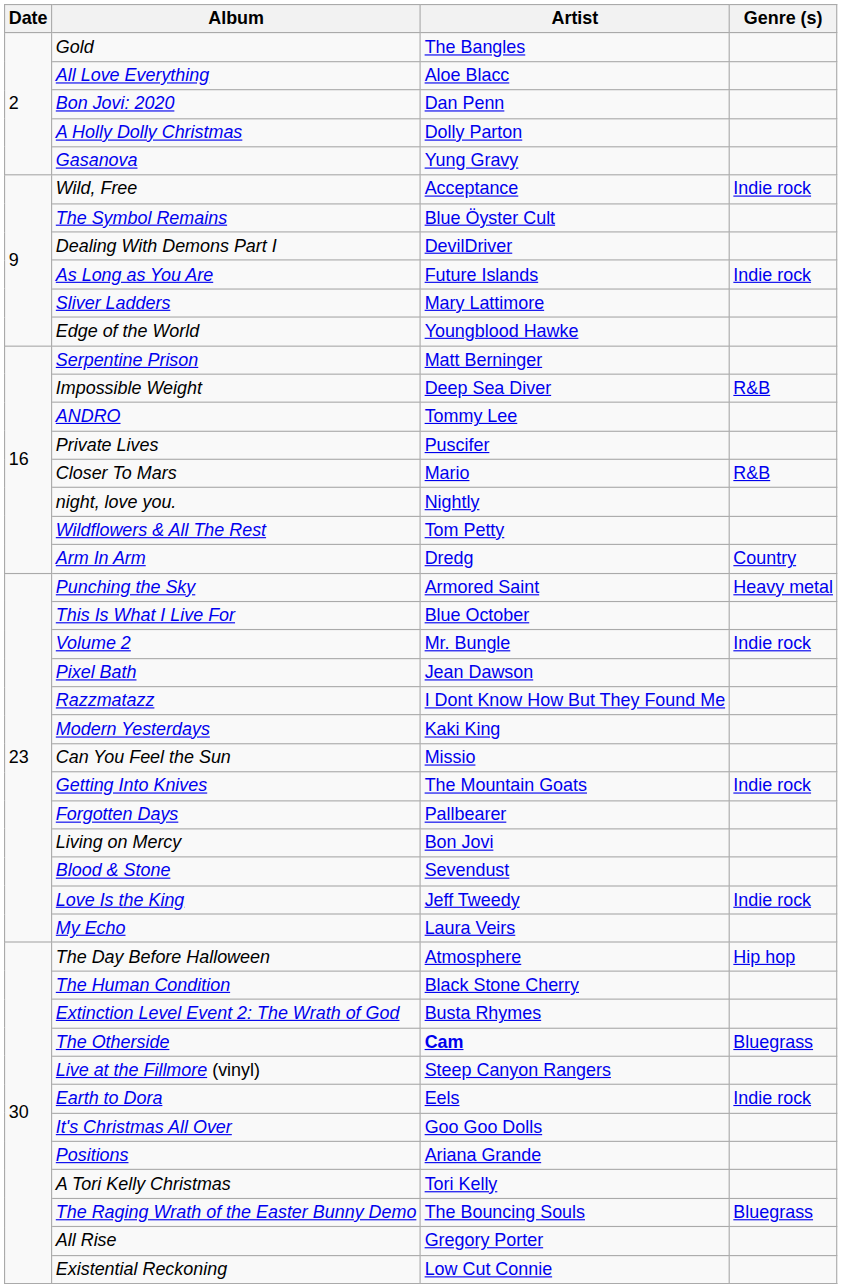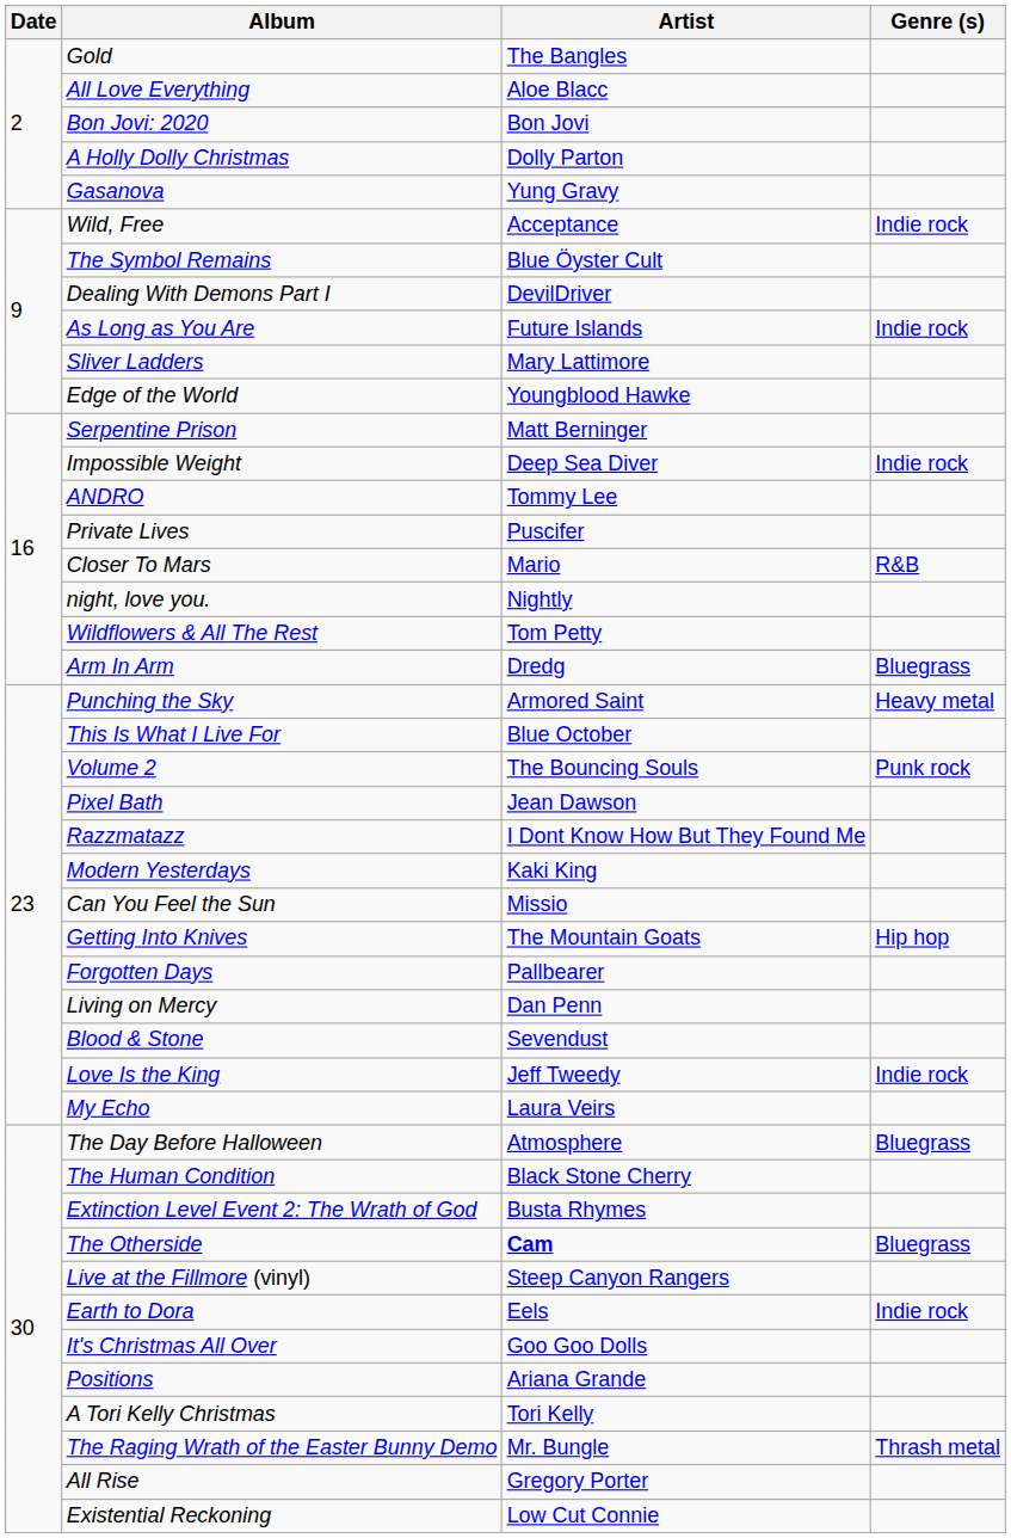 <table class="wikitable">
 <tr>
 <th>Date</th>
 <th>Album</th>
 <th>Artist</th>
 <th>Genre (s)</th>
 </tr>
 <tr>
 <td rowspan="5">2</td>
 <td><em>Gold</em></td>
 <td><a href='#'>The Bangles</a></td>
 <td></td>
 </tr>
 <tr>
 <td><em><a href='#'>All Love Everything</a></em></td>
 <td><a href='#'>Aloe Blacc</a></td>
 <td></td>
 </tr>
 <tr>
 <td><em><a href='#'>Bon Jovi: 2020</a></em></td>
-<td><a href='#'>Dan Penn</a></td>
+<td><a href='#'>Bon Jovi</a></td>
 <td></td>
 </tr>
 <tr>
 <td><em><a href='#'>A Holly Dolly Christmas</a></em></td>
 <td><a href='#'>Dolly Parton</a></td>
 <td></td>
 </tr>
 <tr>
 <td><em><a href='#'>Gasanova</a></em></td>
 <td><a href='#'>Yung Gravy</a></td>
 <td></td>
 </tr>
 <tr>
 <td rowspan="6">9</td>
 <td><em>Wild, Free</em></td>
 <td><a href='#'>Acceptance</a></td>
 <td><a href='#'>Indie rock</a></td>
 </tr>
 <tr>
 <td><em><a href='#'>The Symbol Remains</a></em></td>
 <td><a href='#'>Blue Öyster Cult</a></td>
 <td></td>
 </tr>
 <tr>
 <td><em>Dealing With Demons Part I</em></td>
 <td><a href='#'>DevilDriver</a></td>
 <td></td>
 </tr>
 <tr>
 <td><em><a href='#'>As Long as You Are</a></em></td>
 <td><a href='#'>Future Islands</a></td>
 <td><a href='#'>Indie rock</a></td>
 </tr>
 <tr>
 <td><em><a href='#'>Sliver Ladders</a></em></td>
 <td><a href='#'>Mary Lattimore</a></td>
 <td></td>
 </tr>
 <tr>
 <td><em>Edge of the World</em></td>
 <td><a href='#'>Youngblood Hawke</a></td>
 <td></td>
 </tr>
 <tr>
 <td rowspan="8">16</td>
 <td><em><a href='#'>Serpentine Prison</a></em></td>
 <td><a href='#'>Matt Berninger</a></td>
 <td></td>
 </tr>
 <tr>
 <td><em>Impossible Weight</em></td>
 <td><a href='#'>Deep Sea Diver</a></td>
-<td><a href='#'>R&B</a></td>
+<td><a href='#'>Indie rock</a></td>
 </tr>
 <tr>
 <td><em><a href='#'>ANDRO</a></em></td>
 <td><a href='#'>Tommy Lee</a></td>
 <td></td>
 </tr>
 <tr>
 <td><em>Private Lives</em></td>
 <td><a href='#'>Puscifer</a></td>
 <td></td>
 </tr>
 <tr>
 <td><em>Closer To Mars</em></td>
 <td><a href='#'>Mario</a></td>
 <td><a href='#'>R&B</a></td>
 </tr>
 <tr>
 <td><em>night, love you.</em></td>
 <td><a href='#'>Nightly</a></td>
 <td></td>
 </tr>
 <tr>
 <td><em><a href='#'>Wildflowers & All The Rest</a></em></td>
 <td><a href='#'>Tom Petty</a></td>
 <td></td>
 </tr>
 <tr>
 <td><em><a href='#'>Arm In Arm</a></em></td>
 <td><a href='#'>Dredg</a></td>
-<td><a href='#'>Country</a></td>
+<td><a href='#'>Bluegrass</a></td>
 </tr>
 <tr>
 <td rowspan="13">23</td>
 <td><em><a href='#'>Punching the Sky</a></em></td>
 <td><a href='#'>Armored Saint</a></td>
 <td><a href='#'>Heavy metal</a></td>
 </tr>
 <tr>
 <td><em><a href='#'>This Is What I Live For</a></em></td>
 <td><a href='#'>Blue October</a></td>
 <td></td>
 </tr>
 <tr>
 <td><em><a href='#'>Volume 2</a></em></td>
-<td><a href='#'>Mr. Bungle</a></td>
-<td><a href='#'>Indie rock</a></td>
+<td><a href='#'>The Bouncing Souls</a></td>
+<td><a href='#'>Punk rock</a></td>
 </tr>
 <tr>
 <td><em><a href='#'>Pixel Bath</a></em></td>
 <td><a href='#'>Jean Dawson</a></td>
 <td></td>
 </tr>
 <tr>
 <td><em><a href='#'>Razzmatazz</a></em></td>
 <td><a href='#'>I Dont Know How But They Found Me</a></td>
 <td></td>
 </tr>
 <tr>
 <td><em><a href='#'>Modern Yesterdays</a></em></td>
 <td><a href='#'>Kaki King</a></td>
 <td></td>
 </tr>
 <tr>
 <td><em>Can You Feel the Sun</em></td>
 <td><a href='#'>Missio</a></td>
 <td></td>
 </tr>
 <tr>
 <td><em><a href='#'>Getting Into Knives</a></em></td>
 <td><a href='#'>The Mountain Goats</a></td>
-<td><a href='#'>Indie rock</a></td>
+<td><a href='#'>Hip hop</a></td>
 </tr>
 <tr>
 <td><em><a href='#'>Forgotten Days</a></em></td>
 <td><a href='#'>Pallbearer</a></td>
 <td></td>
 </tr>
 <tr>
 <td><em>Living on Mercy</em></td>
-<td><a href='#'>Bon Jovi</a></td>
+<td><a href='#'>Dan Penn</a></td>
 <td></td>
 </tr>
 <tr>
 <td><em><a href='#'>Blood & Stone</a></em></td>
 <td><a href='#'>Sevendust</a></td>
 <td></td>
 </tr>
 <tr>
 <td><em><a href='#'>Love Is the King</a></em></td>
 <td><a href='#'>Jeff Tweedy</a></td>
 <td><a href='#'>Indie rock</a></td>
 </tr>
 <tr>
 <td><em><a href='#'>My Echo</a></em></td>
 <td><a href='#'>Laura Veirs</a></td>
 <td></td>
 </tr>
 <tr>
 <td rowspan="12">30</td>
 <td><em>The Day Before Halloween</em></td>
 <td><a href='#'>Atmosphere</a></td>
-<td><a href='#'>Hip hop</a></td>
+<td><a href='#'>Bluegrass</a></td>
 </tr>
 <tr>
 <td><em><a href='#'>The Human Condition</a></em></td>
 <td><a href='#'>Black Stone Cherry</a></td>
 <td></td>
 </tr>
 <tr>
 <td><em><a href='#'>Extinction Level Event 2: The Wrath of God</a></em></td>
 <td><a href='#'>Busta Rhymes</a></td>
 <td></td>
 </tr>
 <tr>
 <td><em><a href='#'>The Otherside</a></em></td>
 <td><strong><a href='#'>Cam</a></strong></td>
 <td><a href='#'>Bluegrass</a></td>
 </tr>
 <tr>
 <td><em><a href='#'>Live at the Fillmore</a></em> (vinyl)</td>
 <td><a href='#'>Steep Canyon Rangers</a></td>
 <td></td>
 </tr>
 <tr>
 <td><em><a href='#'>Earth to Dora</a></em></td>
 <td><a href='#'>Eels</a></td>
 <td><a href='#'>Indie rock</a></td>
 </tr>
 <tr>
 <td><em><a href='#'>It's Christmas All Over</a></em></td>
 <td><a href='#'>Goo Goo Dolls</a></td>
 <td></td>
 </tr>
 <tr>
 <td><em><a href='#'>Positions</a></em></td>
 <td><a href='#'>Ariana Grande</a></td>
 <td></td>
 </tr>
 <tr>
 <td><em>A Tori Kelly Christmas</em> </td>
 <td><a href='#'>Tori Kelly</a></td>
 <td></td>
 </tr>
 <tr>
 <td><em><a href='#'>The Raging Wrath of the Easter Bunny Demo</a></em></td>
-<td><a href='#'>The Bouncing Souls</a></td>
-<td><a href='#'>Bluegrass</a></td>
+<td><a href='#'>Mr. Bungle</a></td>
+<td><a href='#'>Thrash metal</a></td>
 </tr>
 <tr>
 <td><em>All Rise</em></td>
 <td><a href='#'>Gregory Porter</a></td>
 <td></td>
 </tr>
 <tr>
 <td><em>Existential Reckoning</em></td>
 <td><a href='#'>Low Cut Connie</a></td>
 <td></td>
 </tr>
 <tr>
 </tr>
 </table>
